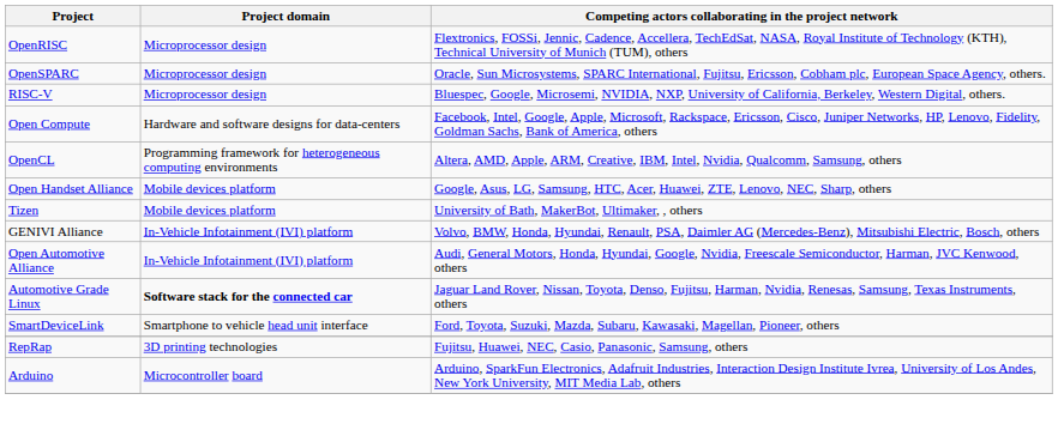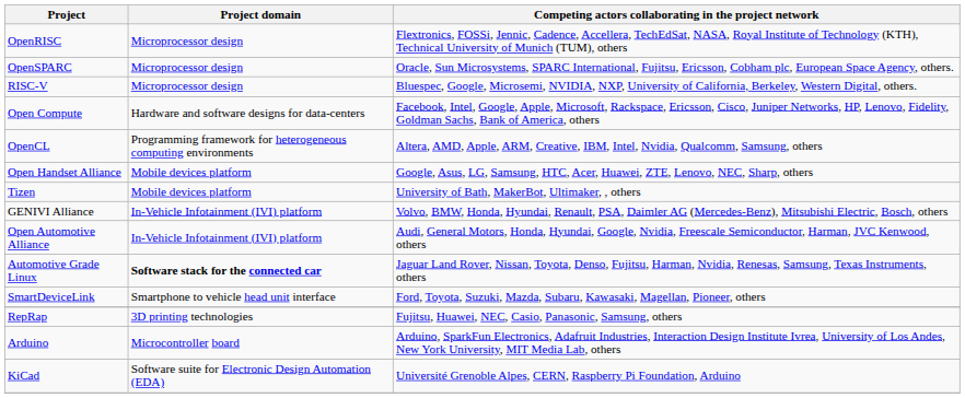 <table class="wikitable">
 <tr>
 <th>Project</th>
 <th>Project domain</th>
 <th>Competing actors collaborating in the project network</th>
 </tr>
 <tr>
 <td><a href='#'>OpenRISC</a></td>
 <td><a href='#'>Microprocessor design</a></td>
 <td><a href='#'>Flextronics</a>, <a href='#'>FOSSi</a>, <a href='#'>Jennic</a>, <a href='#'>Cadence</a>, <a href='#'>Accellera</a>, <a href='#'>TechEdSat</a>, <a href='#'>NASA</a>, <a href='#'>Royal Institute of Technology</a> (KTH), <a href='#'>Technical University of Munich</a> (TUM), others</td>
 </tr>
 <tr>
 <td><a href='#'>OpenSPARC</a></td>
 <td><a href='#'>Microprocessor design</a></td>
 <td><a href='#'>Oracle</a>, <a href='#'>Sun Microsystems</a>, <a href='#'>SPARC International</a>, <a href='#'>Fujitsu</a>, <a href='#'>Ericsson</a>, <a href='#'>Cobham plc</a>, <a href='#'>European Space Agency</a>, others.</td>
 </tr>
 <tr>
 <td><a href='#'>RISC-V</a></td>
 <td><a href='#'>Microprocessor design</a></td>
 <td><a href='#'>Bluespec</a>, <a href='#'>Google</a>, <a href='#'>Microsemi</a>, <a href='#'>NVIDIA</a>, <a href='#'>NXP</a>, <a href='#'>University of California, Berkeley</a>, <a href='#'>Western Digital</a>, others.</td>
 </tr>
 <tr>
 <td><a href='#'>Open Compute</a></td>
 <td>Hardware and software designs for data-centers</td>
 <td><a href='#'>Facebook</a>, <a href='#'>Intel</a>, <a href='#'>Google</a>, <a href='#'>Apple</a>, <a href='#'>Microsoft</a>, <a href='#'>Rackspace</a>, <a href='#'>Ericsson</a>, <a href='#'>Cisco</a>, <a href='#'>Juniper Networks</a>, <a href='#'>HP</a>, <a href='#'>Lenovo</a>, <a href='#'>Fidelity</a>, <a href='#'>Goldman Sachs</a>, <a href='#'>Bank of America</a>, others</td>
 </tr>
 <tr>
 <td><a href='#'>OpenCL</a></td>
 <td>Programming framework for <a href='#'>heterogeneous computing</a> environments</td>
 <td><a href='#'>Altera</a>, <a href='#'>AMD</a>, <a href='#'>Apple</a>, <a href='#'>ARM</a>, <a href='#'>Creative</a>, <a href='#'>IBM</a>, <a href='#'>Intel</a>, <a href='#'>Nvidia</a>, <a href='#'>Qualcomm</a>, <a href='#'>Samsung</a>, others</td>
 </tr>
 <tr>
 <td><a href='#'>Open Handset Alliance</a></td>
 <td><a href='#'>Mobile devices platform</a></td>
 <td><a href='#'>Google</a>, <a href='#'>Asus</a>, <a href='#'>LG</a>, <a href='#'>Samsung</a>, <a href='#'>HTC</a>, <a href='#'>Acer</a>, <a href='#'>Huawei</a>, <a href='#'>ZTE</a>, <a href='#'>Lenovo</a>, <a href='#'>NEC</a>, <a href='#'>Sharp</a>, others</td>
 </tr>
 <tr>
 <td><a href='#'>Tizen</a></td>
 <td><a href='#'>Mobile devices platform</a></td>
 <td><a href='#'>University of Bath</a>, <a href='#'>MakerBot</a>, <a href='#'>Ultimaker</a>, , others</td>
 </tr>
 <tr>
 <td>GENIVI Alliance</td>
 <td><a href='#'>In-Vehicle Infotainment (IVI) platform</a></td>
 <td><a href='#'>Volvo</a>, <a href='#'>BMW</a>, <a href='#'>Honda</a>, <a href='#'>Hyundai</a>, <a href='#'>Renault</a>, <a href='#'>PSA</a>, <a href='#'>Daimler AG</a> (<a href='#'>Mercedes-Benz</a>), <a href='#'>Mitsubishi Electric</a>, <a href='#'>Bosch</a>, others</td>
 </tr>
 <tr>
 <td><a href='#'>Open Automotive Alliance</a></td>
 <td><a href='#'>In-Vehicle Infotainment (IVI) platform</a></td>
 <td><a href='#'>Audi</a>, <a href='#'>General Motors</a>, <a href='#'>Honda</a>, <a href='#'>Hyundai</a>, <a href='#'>Google</a>, <a href='#'>Nvidia</a>, <a href='#'>Freescale Semiconductor</a>, <a href='#'>Harman</a>, <a href='#'>JVC Kenwood</a>, others</td>
 </tr>
 <tr>
 <td><a href='#'>Automotive Grade Linux</a></td>
 <td><strong>Software stack for the <a href='#'>connected car</a></strong></td>
 <td><a href='#'>Jaguar Land Rover</a>, <a href='#'>Nissan</a>, <a href='#'>Toyota</a>, <a href='#'>Denso</a>, <a href='#'>Fujitsu</a>, <a href='#'>Harman</a>, <a href='#'>Nvidia</a>, <a href='#'>Renesas</a>, <a href='#'>Samsung</a>, <a href='#'>Texas Instruments</a>, others</td>
 </tr>
 <tr>
 <td><a href='#'>SmartDeviceLink</a></td>
 <td>Smartphone to vehicle <a href='#'>head unit</a> interface</td>
 <td><a href='#'>Ford</a>, <a href='#'>Toyota</a>, <a href='#'>Suzuki</a>, <a href='#'>Mazda</a>, <a href='#'>Subaru</a>, <a href='#'>Kawasaki</a>, <a href='#'>Magellan</a>, <a href='#'>Pioneer</a>, others</td>
 </tr>
 <tr>
 </tr>
 <tr>
 </tr>
 <tr>
 <td><a href='#'>RepRap</a></td>
 <td><a href='#'>3D printing</a> technologies</td>
 <td><a href='#'>Fujitsu</a>, <a href='#'>Huawei</a>, <a href='#'>NEC</a>, <a href='#'>Casio</a>, <a href='#'>Panasonic</a>, <a href='#'>Samsung</a>, others</td>
 </tr>
 <tr>
 <td><a href='#'>Arduino</a></td>
 <td><a href='#'>Microcontroller</a> <a href='#'>board</a></td>
 <td><a href='#'>Arduino</a>, <a href='#'>SparkFun Electronics</a>, <a href='#'>Adafruit Industries</a>, <a href='#'>Interaction Design Institute Ivrea</a>, <a href='#'>University of Los Andes</a>, <a href='#'>New York University</a>, <a href='#'>MIT Media Lab</a>, others</td>
 </tr>
 <tr>
+<td><a href='#'>KiCad</a></td>
+<td>Software suite for <a href='#'> Electronic Design Automation (EDA)</a></td>
+<td><a href='#'>Université Grenoble Alpes</a>, <a href='#'>CERN</a>, <a href='#'>Raspberry Pi Foundation</a>, <a href='#'>Arduino</a></td>
+</tr>
+<tr>
 </tr>
 </table>
